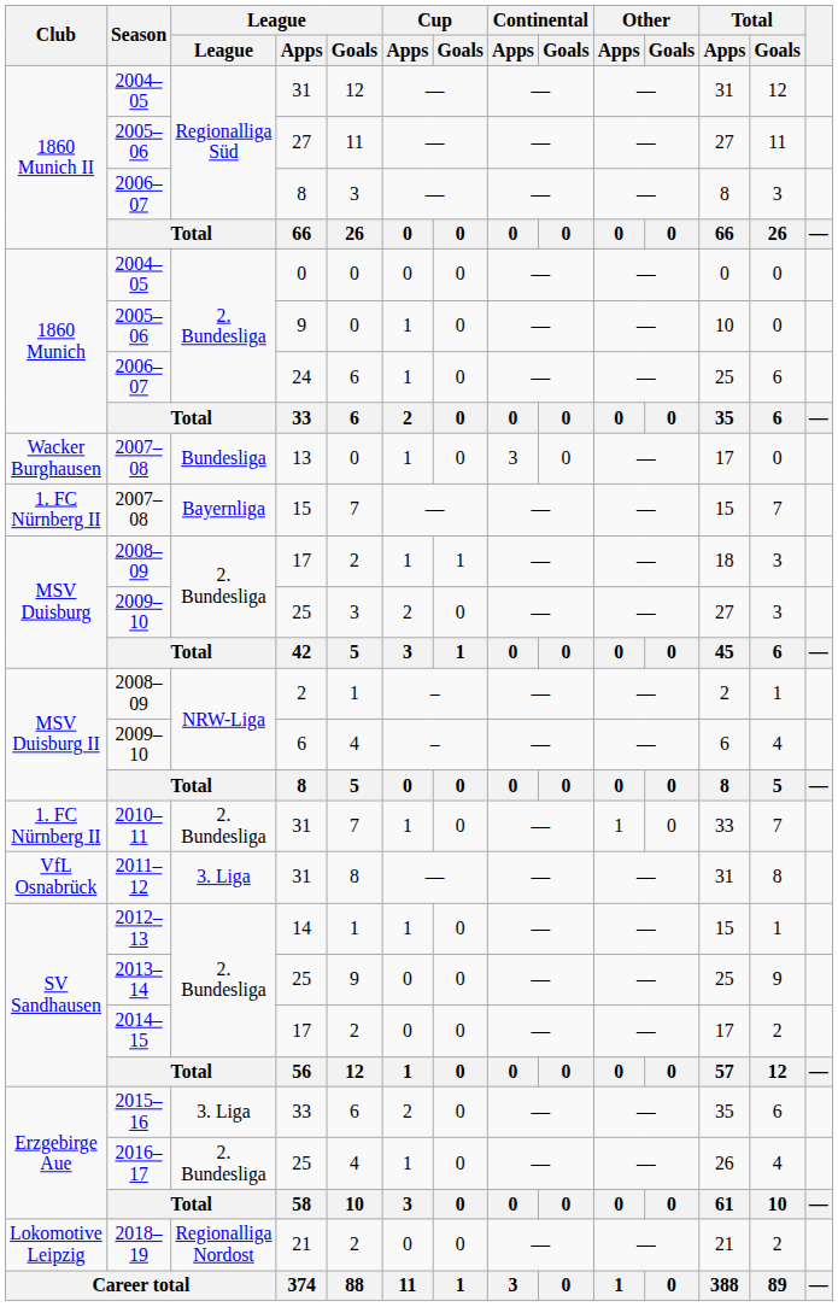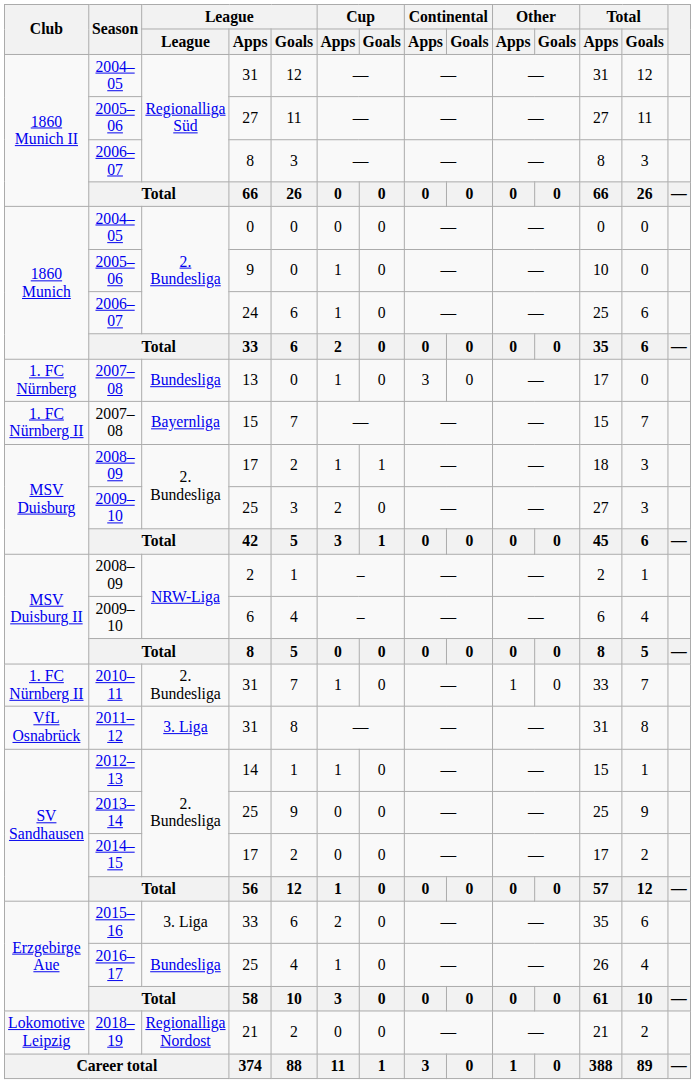 <table class="wikitable" style="text-align:center">
 <tr>
 <th rowspan="2">Club</th>
 <th rowspan="2">Season</th>
 <th colspan="3">League</th>
 <th colspan="2">Cup</th>
 <th colspan="2">Continental</th>
 <th colspan="2">Other</th>
 <th colspan="2">Total</th>
 <th rowspan="2"></th>
 </tr>
 <tr>
 <th>League</th>
 <th>Apps</th>
 <th>Goals</th>
 <th>Apps</th>
 <th>Goals</th>
 <th>Apps</th>
 <th>Goals</th>
 <th>Apps</th>
 <th>Goals</th>
 <th>Apps</th>
 <th>Goals</th>
 </tr>
 <tr>
 <td rowspan="4"><a href='#'>1860 Munich II</a></td>
 <td><a href='#'>2004–05</a></td>
 <td rowspan="3"><a href='#'>Regionalliga Süd</a></td>
 <td>31</td>
 <td>12</td>
 <td colspan="2">—</td>
 <td colspan="2">—</td>
 <td colspan="2">—</td>
 <td>31</td>
 <td>12</td>
 <td></td>
 </tr>
 <tr>
 <td><a href='#'>2005–06</a></td>
 <td>27</td>
 <td>11</td>
 <td colspan="2">—</td>
 <td colspan="2">—</td>
 <td colspan="2">—</td>
 <td>27</td>
 <td>11</td>
 <td></td>
 </tr>
 <tr>
 <td><a href='#'>2006–07</a></td>
 <td>8</td>
 <td>3</td>
 <td colspan="2">—</td>
 <td colspan="2">—</td>
 <td colspan="2">—</td>
 <td>8</td>
 <td>3</td>
 <td></td>
 </tr>
 <tr>
 <th colspan="2">Total</th>
 <th>66</th>
 <th>26</th>
 <th>0</th>
 <th>0</th>
 <th>0</th>
 <th>0</th>
 <th>0</th>
 <th>0</th>
 <th>66</th>
 <th>26</th>
 <th>—</th>
 </tr>
 <tr>
 <td rowspan="4"><a href='#'>1860 Munich</a></td>
 <td><a href='#'>2004–05</a></td>
 <td rowspan="3"><a href='#'>2. Bundesliga</a></td>
 <td>0</td>
 <td>0</td>
 <td>0</td>
 <td>0</td>
 <td colspan="2">—</td>
 <td colspan="2">—</td>
 <td>0</td>
 <td>0</td>
 <td></td>
 </tr>
 <tr>
 <td><a href='#'>2005–06</a></td>
 <td>9</td>
 <td>0</td>
 <td>1</td>
 <td>0</td>
 <td colspan="2">—</td>
 <td colspan="2">—</td>
 <td>10</td>
 <td>0</td>
 <td></td>
 </tr>
 <tr>
 <td><a href='#'>2006–07</a></td>
 <td>24</td>
 <td>6</td>
 <td>1</td>
 <td>0</td>
 <td colspan="2">—</td>
 <td colspan="2">—</td>
 <td>25</td>
 <td>6</td>
 <td></td>
 </tr>
 <tr>
 <th colspan="2">Total</th>
 <th>33</th>
 <th>6</th>
 <th>2</th>
 <th>0</th>
 <th>0</th>
 <th>0</th>
 <th>0</th>
 <th>0</th>
 <th>35</th>
 <th>6</th>
 <th>—</th>
 </tr>
 <tr>
-<td><a href='#'>Wacker Burghausen</a></td>
+<td><a href='#'>1. FC Nürnberg</a></td>
 <td><a href='#'>2007–08</a></td>
 <td><a href='#'>Bundesliga</a></td>
 <td>13</td>
 <td>0</td>
 <td>1</td>
 <td>0</td>
 <td>3</td>
 <td>0</td>
 <td colspan="2">—</td>
 <td>17</td>
 <td>0</td>
 <td></td>
 </tr>
 <tr>
 <td><a href='#'>1. FC Nürnberg II</a></td>
 <td>2007–08</td>
 <td><a href='#'>Bayernliga</a></td>
 <td>15</td>
 <td>7</td>
 <td colspan="2">—</td>
 <td colspan="2">—</td>
 <td colspan="2">—</td>
 <td>15</td>
 <td>7</td>
 <td></td>
 </tr>
 <tr>
 <td rowspan="3"><a href='#'>MSV Duisburg</a></td>
 <td><a href='#'>2008–09</a></td>
 <td rowspan="2">2. Bundesliga</td>
 <td>17</td>
 <td>2</td>
 <td>1</td>
 <td>1</td>
 <td colspan="2">—</td>
 <td colspan="2">—</td>
 <td>18</td>
 <td>3</td>
 <td></td>
 </tr>
 <tr>
 <td><a href='#'>2009–10</a></td>
 <td>25</td>
 <td>3</td>
 <td>2</td>
 <td>0</td>
 <td colspan="2">—</td>
 <td colspan="2">—</td>
 <td>27</td>
 <td>3</td>
 <td></td>
 </tr>
 <tr>
 <th colspan="2">Total</th>
 <th>42</th>
 <th>5</th>
 <th>3</th>
 <th>1</th>
 <th>0</th>
 <th>0</th>
 <th>0</th>
 <th>0</th>
 <th>45</th>
 <th>6</th>
 <th>—</th>
 </tr>
 <tr>
 <td rowspan="3"><a href='#'>MSV Duisburg II</a></td>
 <td>2008–09</td>
 <td rowspan="2"><a href='#'>NRW-Liga</a></td>
 <td>2</td>
 <td>1</td>
 <td colspan="2">–</td>
 <td colspan="2">—</td>
 <td colspan="2">—</td>
 <td>2</td>
 <td>1</td>
 <td></td>
 </tr>
 <tr>
 <td>2009–10</td>
 <td>6</td>
 <td>4</td>
 <td colspan="2">–</td>
 <td colspan="2">—</td>
 <td colspan="2">—</td>
 <td>6</td>
 <td>4</td>
 <td></td>
 </tr>
 <tr>
 <th colspan="2">Total</th>
 <th>8</th>
 <th>5</th>
 <th>0</th>
 <th>0</th>
 <th>0</th>
 <th>0</th>
 <th>0</th>
 <th>0</th>
 <th>8</th>
 <th>5</th>
 <th>—</th>
 </tr>
 <tr>
 <td><a href='#'>1. FC Nürnberg II</a></td>
 <td><a href='#'>2010–11</a></td>
 <td>2. Bundesliga</td>
 <td>31</td>
 <td>7</td>
 <td>1</td>
 <td>0</td>
 <td colspan="2">—</td>
 <td>1</td>
 <td>0</td>
 <td>33</td>
 <td>7</td>
 <td></td>
 </tr>
 <tr>
 <td><a href='#'>VfL Osnabrück</a></td>
 <td><a href='#'>2011–12</a></td>
 <td><a href='#'>3. Liga</a></td>
 <td>31</td>
 <td>8</td>
 <td colspan="2">—</td>
 <td colspan="2">—</td>
 <td colspan="2">—</td>
 <td>31</td>
 <td>8</td>
 <td></td>
 </tr>
 <tr>
 <td rowspan="4"><a href='#'>SV Sandhausen</a></td>
 <td><a href='#'>2012–13</a></td>
 <td rowspan="3">2. Bundesliga</td>
 <td>14</td>
 <td>1</td>
 <td>1</td>
 <td>0</td>
 <td colspan="2">—</td>
 <td colspan="2">—</td>
 <td>15</td>
 <td>1</td>
 <td></td>
 </tr>
 <tr>
 <td><a href='#'>2013–14</a></td>
 <td>25</td>
 <td>9</td>
 <td>0</td>
 <td>0</td>
 <td colspan="2">—</td>
 <td colspan="2">—</td>
 <td>25</td>
 <td>9</td>
 <td></td>
 </tr>
 <tr>
 <td><a href='#'>2014–15</a></td>
 <td>17</td>
 <td>2</td>
 <td>0</td>
 <td>0</td>
 <td colspan="2">—</td>
 <td colspan="2">—</td>
 <td>17</td>
 <td>2</td>
 <td></td>
 </tr>
 <tr>
 <th colspan="2">Total</th>
 <th>56</th>
 <th>12</th>
 <th>1</th>
 <th>0</th>
 <th>0</th>
 <th>0</th>
 <th>0</th>
 <th>0</th>
 <th>57</th>
 <th>12</th>
 <th>—</th>
 </tr>
 <tr>
 <td rowspan="3"><a href='#'>Erzgebirge Aue</a></td>
 <td><a href='#'>2015–16</a></td>
 <td>3. Liga</td>
 <td>33</td>
 <td>6</td>
 <td>2</td>
 <td>0</td>
 <td colspan="2">—</td>
 <td colspan="2">—</td>
 <td>35</td>
 <td>6</td>
 <td></td>
 </tr>
 <tr>
 <td><a href='#'>2016–17</a></td>
-<td>2. Bundesliga</td>
+<td><a href='#'>Bundesliga</a></td>
 <td>25</td>
 <td>4</td>
 <td>1</td>
 <td>0</td>
 <td colspan="2">—</td>
 <td colspan="2">—</td>
 <td>26</td>
 <td>4</td>
 <td></td>
 </tr>
 <tr>
 <th colspan="2">Total</th>
 <th>58</th>
 <th>10</th>
 <th>3</th>
 <th>0</th>
 <th>0</th>
 <th>0</th>
 <th>0</th>
 <th>0</th>
 <th>61</th>
 <th>10</th>
 <th>—</th>
 </tr>
 <tr>
 <td><a href='#'>Lokomotive Leipzig</a></td>
 <td><a href='#'>2018–19</a></td>
 <td><a href='#'>Regionalliga Nordost</a></td>
 <td>21</td>
 <td>2</td>
 <td>0</td>
 <td>0</td>
 <td colspan="2">—</td>
 <td colspan="2">—</td>
 <td>21</td>
 <td>2</td>
 <td></td>
 </tr>
 <tr>
 <th colspan="3">Career total</th>
 <th>374</th>
 <th>88</th>
 <th>11</th>
 <th>1</th>
 <th>3</th>
 <th>0</th>
 <th>1</th>
 <th>0</th>
 <th>388</th>
 <th>89</th>
 <th>—</th>
 </tr>
 </table>
